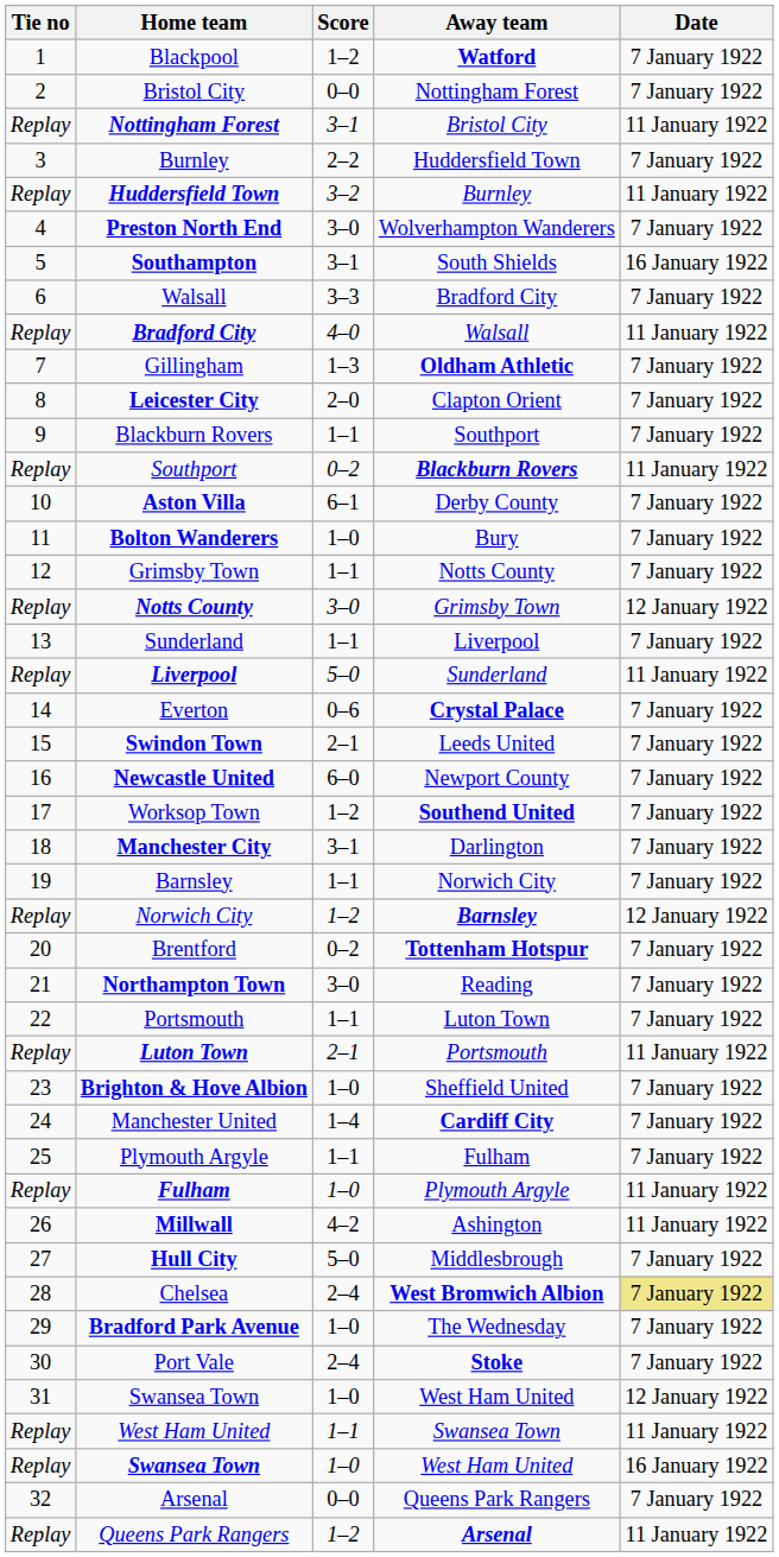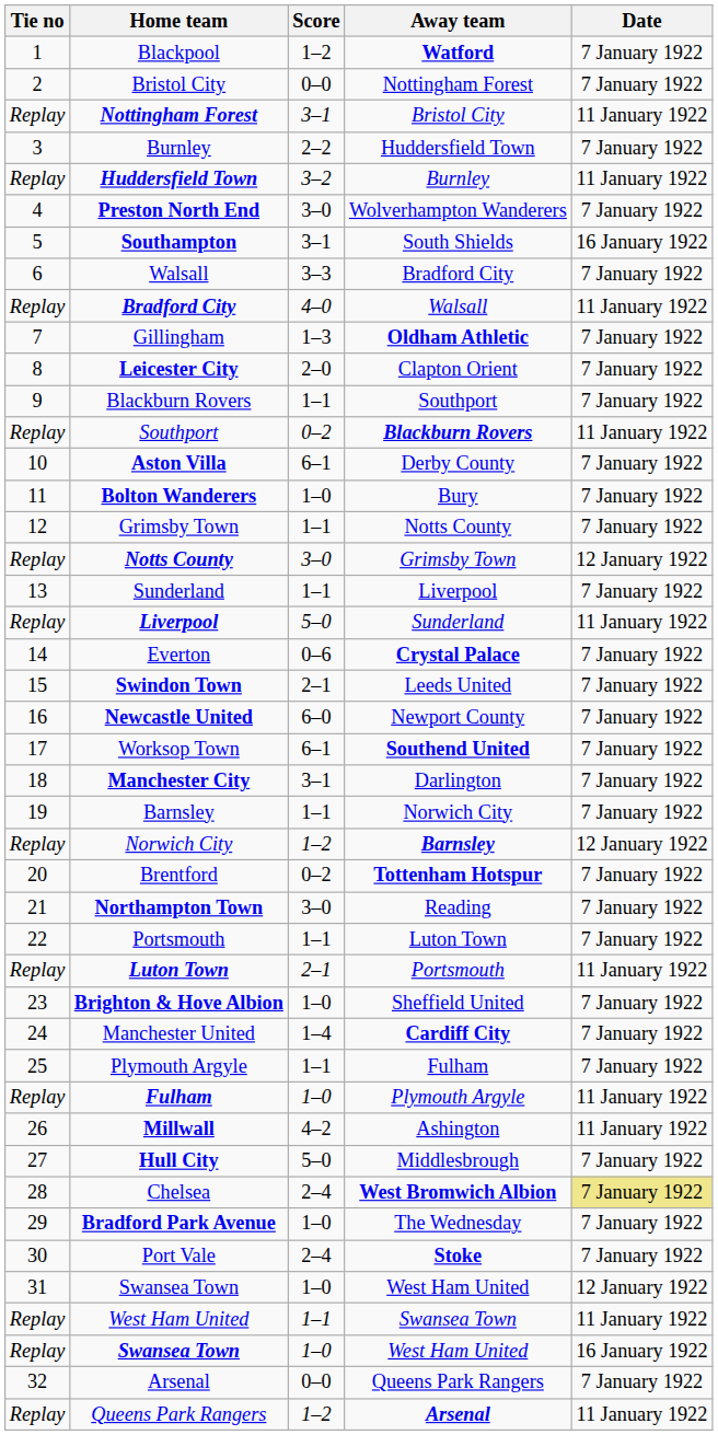 <table class="wikitable" style="text-align: center">
 <tr>
 <th>Tie no</th>
 <th>Home team</th>
 <th>Score</th>
 <th>Away team</th>
 <th>Date</th>
 </tr>
 <tr>
 <td>1</td>
 <td><a href='#'>Blackpool</a></td>
 <td>1–2</td>
 <td><strong><a href='#'>Watford</a></strong></td>
 <td>7 January 1922</td>
 </tr>
 <tr>
 <td>2</td>
 <td><a href='#'>Bristol City</a></td>
 <td>0–0</td>
 <td><a href='#'>Nottingham Forest</a></td>
 <td>7 January 1922</td>
 </tr>
 <tr>
 <td><em>Replay</em></td>
 <td><strong><em><a href='#'>Nottingham Forest</a></em></strong></td>
 <td><em>3–1</em></td>
 <td><em><a href='#'>Bristol City</a></em></td>
 <td>11 January 1922</td>
 </tr>
 <tr>
 <td>3</td>
 <td><a href='#'>Burnley</a></td>
 <td>2–2</td>
 <td><a href='#'>Huddersfield Town</a></td>
 <td>7 January 1922</td>
 </tr>
 <tr>
 <td><em>Replay</em></td>
 <td><strong><em><a href='#'>Huddersfield Town</a></em></strong></td>
 <td><em>3–2</em></td>
 <td><em><a href='#'>Burnley</a></em></td>
 <td>11 January 1922</td>
 </tr>
 <tr>
 <td>4</td>
 <td><strong><a href='#'>Preston North End</a></strong></td>
 <td>3–0</td>
 <td><a href='#'>Wolverhampton Wanderers</a></td>
 <td>7 January 1922</td>
 </tr>
 <tr>
 <td>5</td>
 <td><strong><a href='#'>Southampton</a></strong></td>
 <td>3–1</td>
 <td><a href='#'>South Shields</a></td>
 <td>16 January 1922</td>
 </tr>
 <tr>
 <td>6</td>
 <td><a href='#'>Walsall</a></td>
 <td>3–3</td>
 <td><a href='#'>Bradford City</a></td>
 <td>7 January 1922</td>
 </tr>
 <tr>
 <td><em>Replay</em></td>
 <td><strong><em><a href='#'>Bradford City</a></em></strong></td>
 <td><em>4–0</em></td>
 <td><em><a href='#'>Walsall</a></em></td>
 <td>11 January 1922</td>
 </tr>
 <tr>
 <td>7</td>
 <td><a href='#'>Gillingham</a></td>
 <td>1–3</td>
 <td><strong><a href='#'>Oldham Athletic</a></strong></td>
 <td>7 January 1922</td>
 </tr>
 <tr>
 <td>8</td>
 <td><strong><a href='#'>Leicester City</a></strong></td>
 <td>2–0</td>
 <td><a href='#'>Clapton Orient</a></td>
 <td>7 January 1922</td>
 </tr>
 <tr>
 <td>9</td>
 <td><a href='#'>Blackburn Rovers</a></td>
 <td>1–1</td>
 <td><a href='#'>Southport</a></td>
 <td>7 January 1922</td>
 </tr>
 <tr>
 <td><em>Replay</em></td>
 <td><em><a href='#'>Southport</a></em></td>
 <td><em>0–2</em></td>
 <td><strong><em><a href='#'>Blackburn Rovers</a></em></strong></td>
 <td>11 January 1922</td>
 </tr>
 <tr>
 <td>10</td>
 <td><strong><a href='#'>Aston Villa</a></strong></td>
 <td>6–1</td>
 <td><a href='#'>Derby County</a></td>
 <td>7 January 1922</td>
 </tr>
 <tr>
 <td>11</td>
 <td><strong><a href='#'>Bolton Wanderers</a></strong></td>
 <td>1–0</td>
 <td><a href='#'>Bury</a></td>
 <td>7 January 1922</td>
 </tr>
 <tr>
 <td>12</td>
 <td><a href='#'>Grimsby Town</a></td>
 <td>1–1</td>
 <td><a href='#'>Notts County</a></td>
 <td>7 January 1922</td>
 </tr>
 <tr>
 <td><em>Replay</em></td>
 <td><strong><em><a href='#'>Notts County</a></em></strong></td>
 <td><em>3–0</em></td>
 <td><em><a href='#'>Grimsby Town</a></em></td>
 <td>12 January 1922</td>
 </tr>
 <tr>
 <td>13</td>
 <td><a href='#'>Sunderland</a></td>
 <td>1–1</td>
 <td><a href='#'>Liverpool</a></td>
 <td>7 January 1922</td>
 </tr>
 <tr>
 <td><em>Replay</em></td>
 <td><strong><em><a href='#'>Liverpool</a></em></strong></td>
 <td><em>5–0</em></td>
 <td><em><a href='#'>Sunderland</a></em></td>
 <td>11 January 1922</td>
 </tr>
 <tr>
 <td>14</td>
 <td><a href='#'>Everton</a></td>
 <td>0–6</td>
 <td><strong><a href='#'>Crystal Palace</a></strong></td>
 <td>7 January 1922</td>
 </tr>
 <tr>
 <td>15</td>
 <td><strong><a href='#'>Swindon Town</a></strong></td>
 <td>2–1</td>
 <td><a href='#'>Leeds United</a></td>
 <td>7 January 1922</td>
 </tr>
 <tr>
 <td>16</td>
 <td><strong><a href='#'>Newcastle United</a></strong></td>
 <td>6–0</td>
 <td><a href='#'>Newport County</a></td>
 <td>7 January 1922</td>
 </tr>
 <tr>
 <td>17</td>
 <td><a href='#'>Worksop Town</a></td>
-<td>1–2</td>
+<td>6–1</td>
 <td><strong><a href='#'>Southend United</a></strong></td>
 <td>7 January 1922</td>
 </tr>
 <tr>
 <td>18</td>
 <td><strong><a href='#'>Manchester City</a></strong></td>
 <td>3–1</td>
 <td><a href='#'>Darlington</a></td>
 <td>7 January 1922</td>
 </tr>
 <tr>
 <td>19</td>
 <td><a href='#'>Barnsley</a></td>
 <td>1–1</td>
 <td><a href='#'>Norwich City</a></td>
 <td>7 January 1922</td>
 </tr>
 <tr>
 <td><em>Replay</em></td>
 <td><em><a href='#'>Norwich City</a></em></td>
 <td><em>1–2</em></td>
 <td><strong><em><a href='#'>Barnsley</a></em></strong></td>
 <td>12 January 1922</td>
 </tr>
 <tr>
 <td>20</td>
 <td><a href='#'>Brentford</a></td>
 <td>0–2</td>
 <td><strong><a href='#'>Tottenham Hotspur</a></strong></td>
 <td>7 January 1922</td>
 </tr>
 <tr>
 <td>21</td>
 <td><strong><a href='#'>Northampton Town</a></strong></td>
 <td>3–0</td>
 <td><a href='#'>Reading</a></td>
 <td>7 January 1922</td>
 </tr>
 <tr>
 <td>22</td>
 <td><a href='#'>Portsmouth</a></td>
 <td>1–1</td>
 <td><a href='#'>Luton Town</a></td>
 <td>7 January 1922</td>
 </tr>
 <tr>
 <td><em>Replay</em></td>
 <td><strong><em><a href='#'>Luton Town</a></em></strong></td>
 <td><em>2–1</em></td>
 <td><em><a href='#'>Portsmouth</a></em></td>
 <td>11 January 1922</td>
 </tr>
 <tr>
 <td>23</td>
 <td><strong><a href='#'>Brighton & Hove Albion</a></strong></td>
 <td>1–0</td>
 <td><a href='#'>Sheffield United</a></td>
 <td>7 January 1922</td>
 </tr>
 <tr>
 <td>24</td>
 <td><a href='#'>Manchester United</a></td>
 <td>1–4</td>
 <td><strong><a href='#'>Cardiff City</a></strong></td>
 <td>7 January 1922</td>
 </tr>
 <tr>
 <td>25</td>
 <td><a href='#'>Plymouth Argyle</a></td>
 <td>1–1</td>
 <td><a href='#'>Fulham</a></td>
 <td>7 January 1922</td>
 </tr>
 <tr>
 <td><em>Replay</em></td>
 <td><strong><em><a href='#'>Fulham</a></em></strong></td>
 <td><em>1–0</em></td>
 <td><em><a href='#'>Plymouth Argyle</a></em></td>
 <td>11 January 1922</td>
 </tr>
 <tr>
 <td>26</td>
 <td><strong><a href='#'>Millwall</a></strong></td>
 <td>4–2</td>
 <td><a href='#'>Ashington</a></td>
 <td>11 January 1922</td>
 </tr>
 <tr>
 <td>27</td>
 <td><strong><a href='#'>Hull City</a></strong></td>
 <td>5–0</td>
 <td><a href='#'>Middlesbrough</a></td>
 <td>7 January 1922</td>
 </tr>
 <tr>
 <td>28</td>
 <td><a href='#'>Chelsea</a></td>
 <td>2–4</td>
 <td><strong><a href='#'>West Bromwich Albion</a></strong></td>
 <td style="background: khaki;">7 January 1922</td>
 </tr>
 <tr>
 <td>29</td>
 <td><strong><a href='#'>Bradford Park Avenue</a></strong></td>
 <td>1–0</td>
 <td><a href='#'>The Wednesday</a></td>
 <td>7 January 1922</td>
 </tr>
 <tr>
 <td>30</td>
 <td><a href='#'>Port Vale</a></td>
 <td>2–4</td>
 <td><strong><a href='#'>Stoke</a></strong></td>
 <td>7 January 1922</td>
 </tr>
 <tr>
 <td>31</td>
 <td><a href='#'>Swansea Town</a></td>
 <td>1–0</td>
 <td><a href='#'>West Ham United</a></td>
 <td>12 January 1922</td>
 </tr>
 <tr>
 <td><em>Replay</em></td>
 <td><em><a href='#'>West Ham United</a></em></td>
 <td><em>1–1</em></td>
 <td><em><a href='#'>Swansea Town</a></em></td>
 <td>11 January 1922</td>
 </tr>
 <tr>
 <td><em>Replay</em></td>
 <td><strong><em><a href='#'>Swansea Town</a></em></strong></td>
 <td><em>1–0</em></td>
 <td><em><a href='#'>West Ham United</a></em></td>
 <td>16 January 1922</td>
 </tr>
 <tr>
 <td>32</td>
 <td><a href='#'>Arsenal</a></td>
 <td>0–0</td>
 <td><a href='#'>Queens Park Rangers</a></td>
 <td>7 January 1922</td>
 </tr>
 <tr>
 <td><em>Replay</em></td>
 <td><em><a href='#'>Queens Park Rangers</a></em></td>
 <td><em>1–2</em></td>
 <td><strong><em><a href='#'>Arsenal</a></em></strong></td>
 <td>11 January 1922</td>
 </tr>
 </table>
